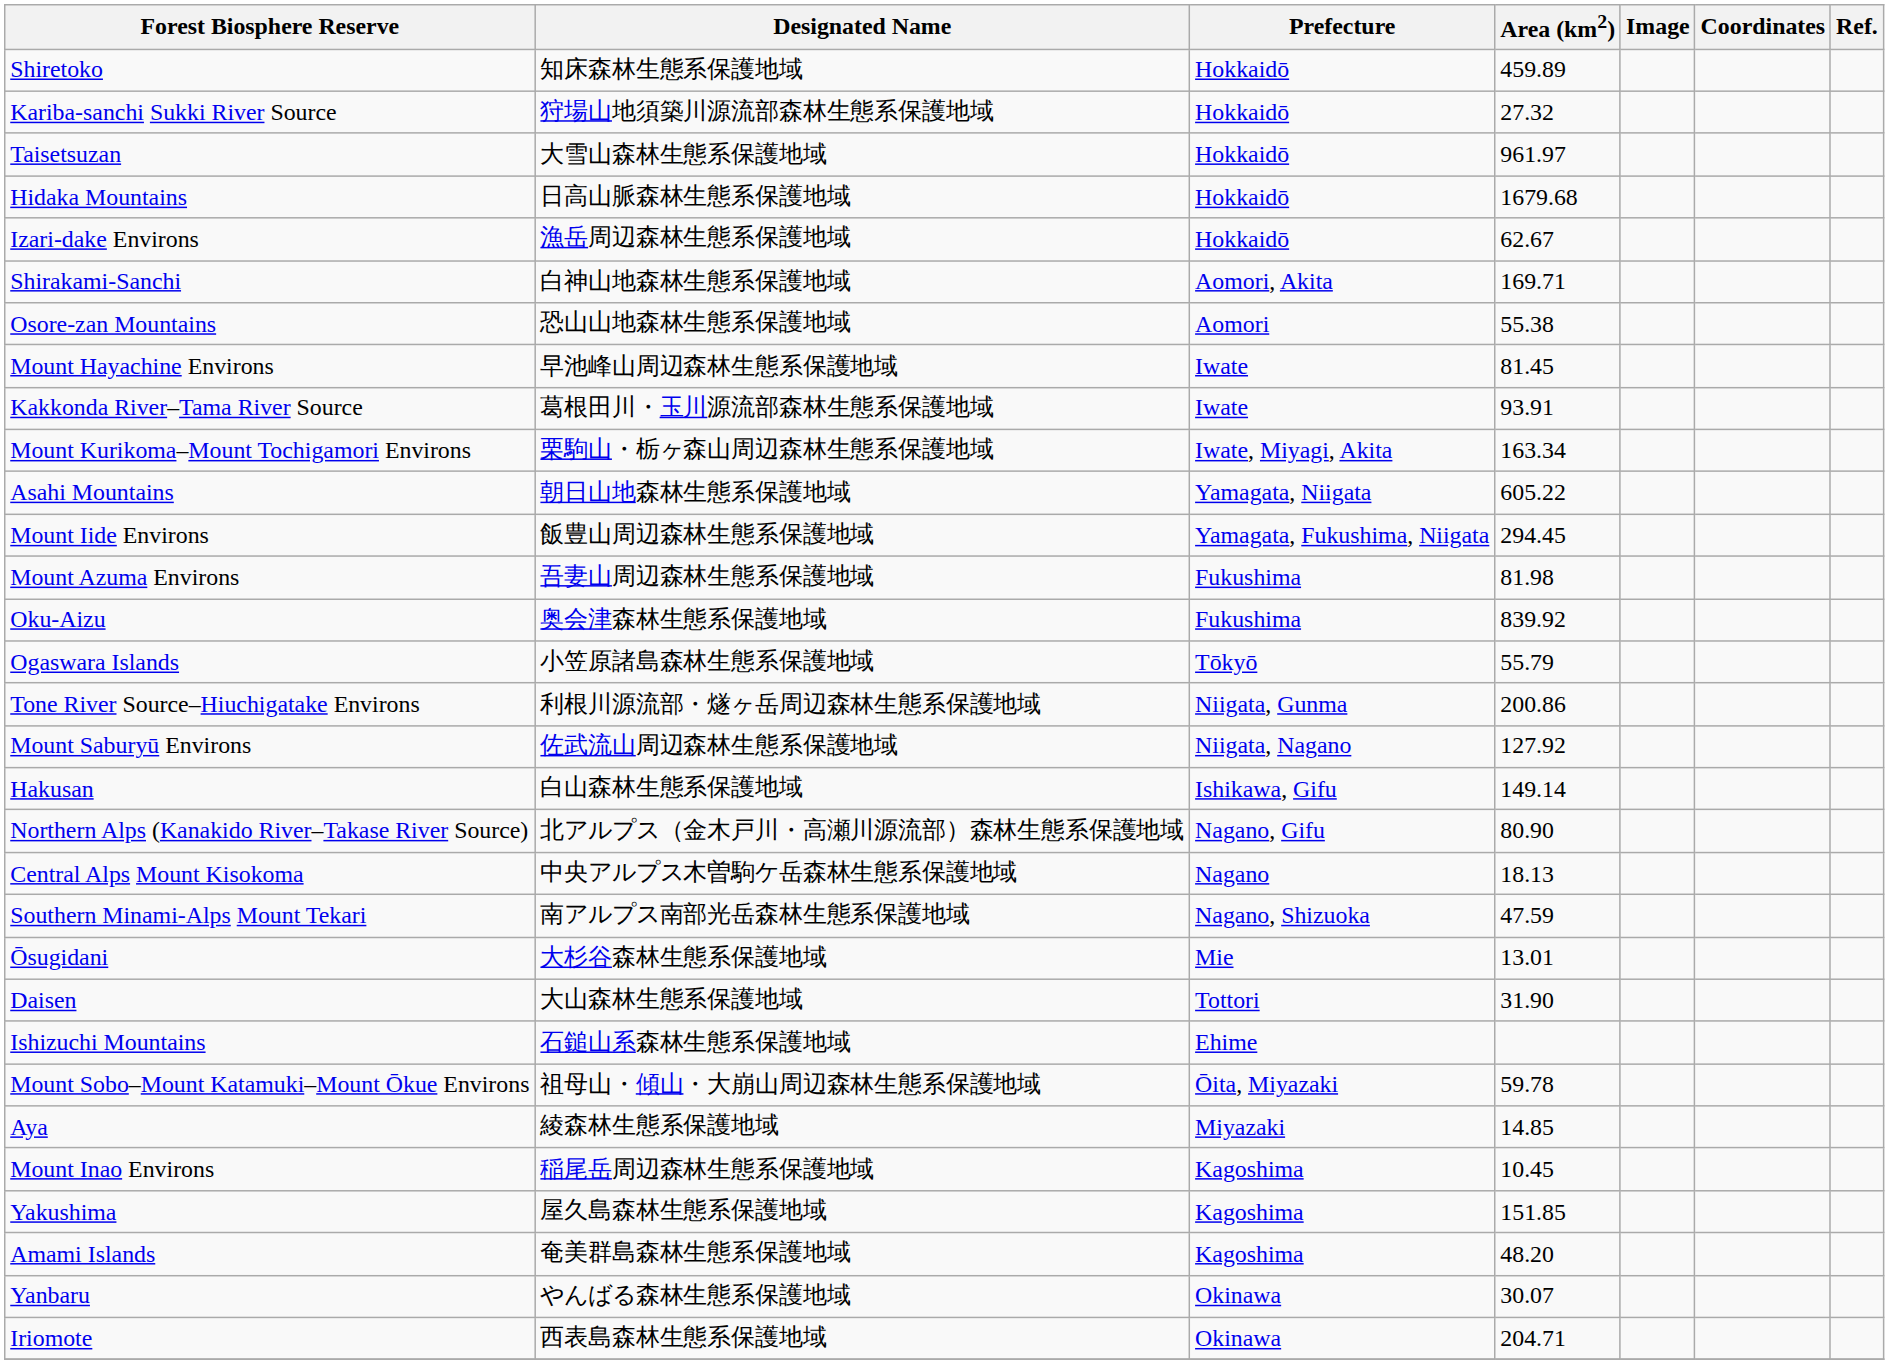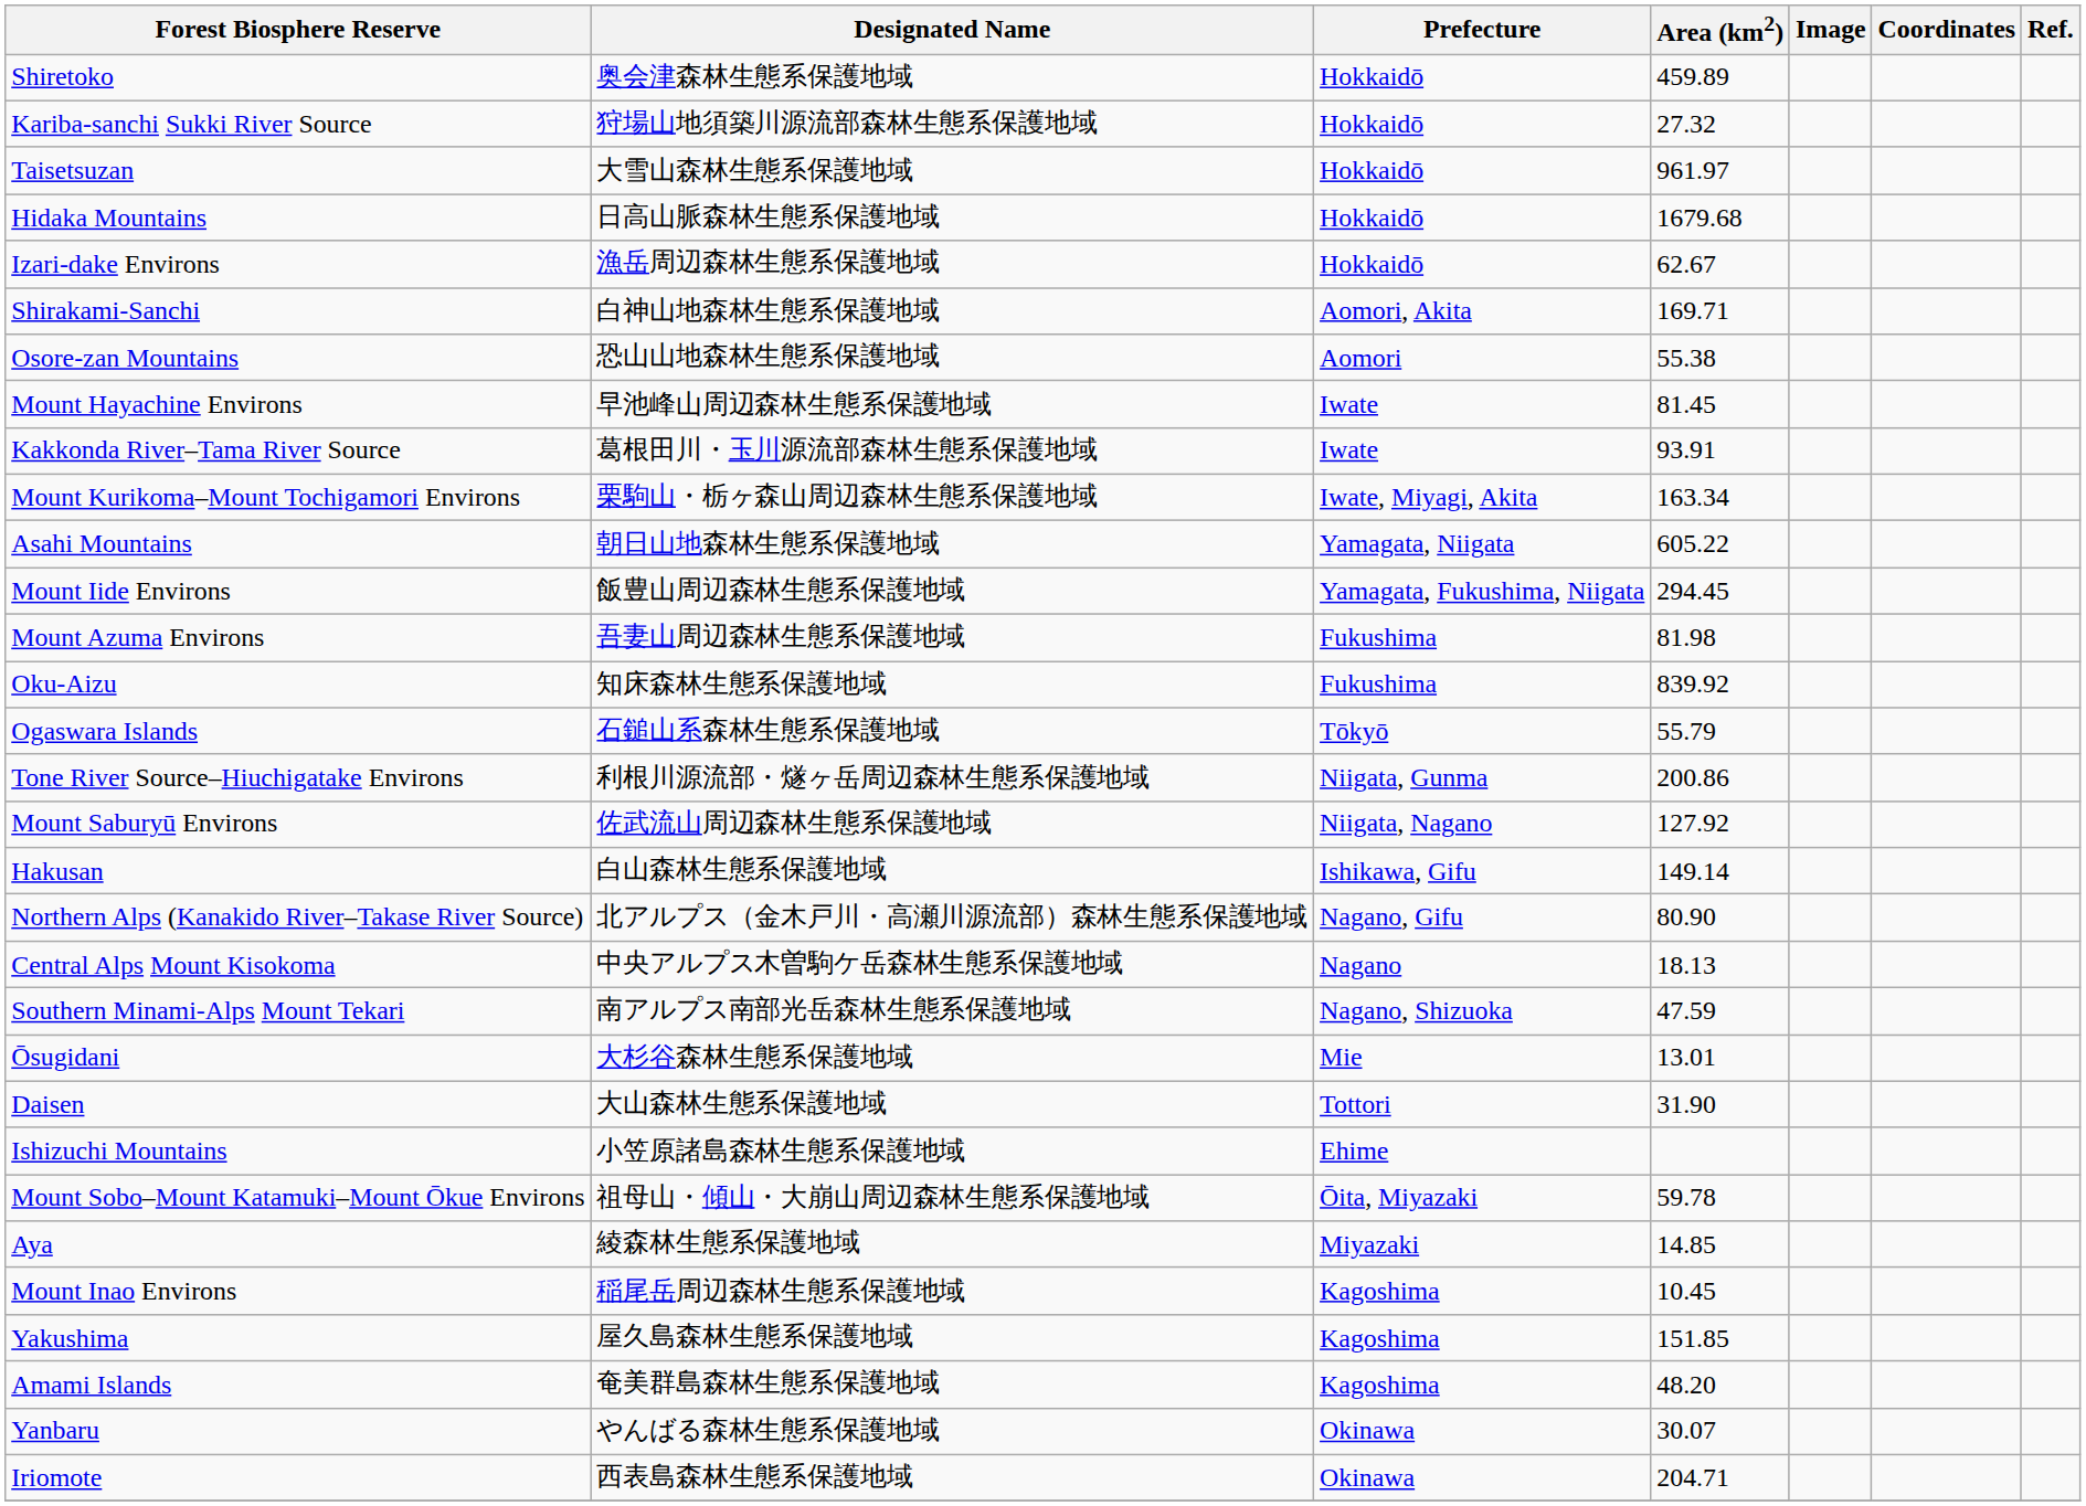 <table class="wikitable sortable">
 <tr>
 <th>Forest Biosphere Reserve</th>
 <th>Designated Name</th>
 <th>Prefecture</th>
 <th>Area (km<sup>2</sup>)</th>
 <th class="unsortable">Image</th>
 <th class="unsortable">Coordinates</th>
 <th class="unsortable">Ref.</th>
 </tr>
 <tr>
 <td><a href='#'>Shiretoko</a></td>
-<td>知床森林生態系保護地域</td>
+<td><a href='#'>奥会津</a>森林生態系保護地域</td>
 <td><a href='#'>Hokkaidō</a></td>
 <td>459.89</td>
 <td></td>
 <td></td>
 <td></td>
 </tr>
 <tr>
 <td><a href='#'>Kariba-sanchi</a> <a href='#'>Sukki River</a> Source</td>
 <td><a href='#'>狩場山</a>地須築川源流部森林生態系保護地域</td>
 <td><a href='#'>Hokkaidō</a></td>
 <td>27.32</td>
 <td></td>
 <td></td>
 <td></td>
 </tr>
 <tr>
 <td><a href='#'>Taisetsuzan</a></td>
 <td>大雪山森林生態系保護地域</td>
 <td><a href='#'>Hokkaidō</a></td>
 <td>961.97</td>
 <td></td>
 <td></td>
 <td></td>
 </tr>
 <tr>
 <td><a href='#'>Hidaka Mountains</a></td>
 <td>日高山脈森林生態系保護地域</td>
 <td><a href='#'>Hokkaidō</a></td>
 <td>1679.68</td>
 <td></td>
 <td></td>
 <td></td>
 </tr>
 <tr>
 <td><a href='#'>Izari-dake</a> Environs</td>
 <td><a href='#'>漁岳</a>周辺森林生態系保護地域</td>
 <td><a href='#'>Hokkaidō</a></td>
 <td>62.67</td>
 <td></td>
 <td></td>
 <td></td>
 </tr>
 <tr>
 <td><a href='#'>Shirakami-Sanchi</a></td>
 <td>白神山地森林生態系保護地域</td>
 <td><a href='#'>Aomori</a>, <a href='#'>Akita</a></td>
 <td>169.71</td>
 <td></td>
 <td></td>
 <td></td>
 </tr>
 <tr>
 <td><a href='#'>Osore-zan Mountains</a></td>
 <td>恐山山地森林生態系保護地域</td>
 <td><a href='#'>Aomori</a></td>
 <td>55.38</td>
 <td></td>
 <td></td>
 <td></td>
 </tr>
 <tr>
 <td><a href='#'>Mount Hayachine</a> Environs</td>
 <td>早池峰山周辺森林生態系保護地域</td>
 <td><a href='#'>Iwate</a></td>
 <td>81.45</td>
 <td></td>
 <td></td>
 <td></td>
 </tr>
 <tr>
 <td><a href='#'>Kakkonda River</a>–<a href='#'>Tama River</a> Source</td>
 <td>葛根田川・<a href='#'>玉川</a>源流部森林生態系保護地域</td>
 <td><a href='#'>Iwate</a></td>
 <td>93.91</td>
 <td></td>
 <td></td>
 <td></td>
 </tr>
 <tr>
 <td><a href='#'>Mount Kurikoma</a>–<a href='#'>Mount Tochigamori</a> Environs</td>
 <td><a href='#'>栗駒山</a>・栃ヶ森山周辺森林生態系保護地域</td>
 <td><a href='#'>Iwate</a>, <a href='#'>Miyagi</a>, <a href='#'>Akita</a></td>
 <td>163.34</td>
 <td></td>
 <td></td>
 <td></td>
 </tr>
 <tr>
 <td><a href='#'>Asahi Mountains</a></td>
 <td><a href='#'>朝日山地</a>森林生態系保護地域</td>
 <td><a href='#'>Yamagata</a>, <a href='#'>Niigata</a></td>
 <td>605.22</td>
 <td></td>
 <td></td>
 <td></td>
 </tr>
 <tr>
 <td><a href='#'>Mount Iide</a> Environs</td>
 <td>飯豊山周辺森林生態系保護地域</td>
 <td><a href='#'>Yamagata</a>, <a href='#'>Fukushima</a>, <a href='#'>Niigata</a></td>
 <td>294.45</td>
 <td></td>
 <td></td>
 <td></td>
 </tr>
 <tr>
 <td><a href='#'>Mount Azuma</a> Environs</td>
 <td><a href='#'>吾妻山</a>周辺森林生態系保護地域</td>
 <td><a href='#'>Fukushima</a></td>
 <td>81.98</td>
 <td></td>
 <td></td>
 <td></td>
 </tr>
 <tr>
 <td><a href='#'>Oku-Aizu</a></td>
-<td><a href='#'>奥会津</a>森林生態系保護地域</td>
+<td>知床森林生態系保護地域</td>
 <td><a href='#'>Fukushima</a></td>
 <td>839.92</td>
 <td></td>
 <td></td>
 <td></td>
 </tr>
 <tr>
 <td><a href='#'>Ogaswara Islands</a></td>
-<td>小笠原諸島森林生態系保護地域</td>
+<td><a href='#'>石鎚山系</a>森林生態系保護地域</td>
 <td><a href='#'>Tōkyō</a></td>
 <td>55.79</td>
 <td></td>
 <td></td>
 <td></td>
 </tr>
 <tr>
 <td><a href='#'>Tone River</a> Source–<a href='#'>Hiuchigatake</a> Environs</td>
 <td>利根川源流部・燧ヶ岳周辺森林生態系保護地域</td>
 <td><a href='#'>Niigata</a>, <a href='#'>Gunma</a></td>
 <td>200.86</td>
 <td></td>
 <td></td>
 <td></td>
 </tr>
 <tr>
 <td><a href='#'>Mount Saburyū</a> Environs</td>
 <td><a href='#'>佐武流山</a>周辺森林生態系保護地域</td>
 <td><a href='#'>Niigata</a>, <a href='#'>Nagano</a></td>
 <td>127.92</td>
 <td></td>
 <td></td>
 <td></td>
 </tr>
 <tr>
 <td><a href='#'>Hakusan</a></td>
 <td>白山森林生態系保護地域</td>
 <td><a href='#'>Ishikawa</a>, <a href='#'>Gifu</a></td>
 <td>149.14</td>
 <td></td>
 <td></td>
 <td></td>
 </tr>
 <tr>
 <td><a href='#'>Northern Alps</a> (<a href='#'>Kanakido River</a>–<a href='#'>Takase River</a> Source)</td>
 <td>北アルプス（金木戸川・高瀬川源流部）森林生態系保護地域</td>
 <td><a href='#'>Nagano</a>, <a href='#'>Gifu</a></td>
 <td>80.90</td>
 <td></td>
 <td></td>
 <td></td>
 </tr>
 <tr>
 <td><a href='#'>Central Alps</a> <a href='#'>Mount Kisokoma</a></td>
 <td>中央アルプス木曽駒ケ岳森林生態系保護地域</td>
 <td><a href='#'>Nagano</a></td>
 <td>18.13</td>
 <td></td>
 <td></td>
 <td></td>
 </tr>
 <tr>
 <td><a href='#'>Southern Minami-Alps</a> <a href='#'>Mount Tekari</a></td>
 <td>南アルプス南部光岳森林生態系保護地域</td>
 <td><a href='#'>Nagano</a>, <a href='#'>Shizuoka</a></td>
 <td>47.59</td>
 <td></td>
 <td></td>
 <td></td>
 </tr>
 <tr>
 <td><a href='#'>Ōsugidani</a></td>
 <td><a href='#'>大杉谷</a>森林生態系保護地域</td>
 <td><a href='#'>Mie</a></td>
 <td>13.01</td>
 <td></td>
 <td></td>
 <td></td>
 </tr>
 <tr>
 <td><a href='#'>Daisen</a></td>
 <td>大山森林生態系保護地域</td>
 <td><a href='#'>Tottori</a></td>
 <td>31.90</td>
 <td></td>
 <td></td>
 <td></td>
 </tr>
 <tr>
 <td><a href='#'>Ishizuchi Mountains</a></td>
-<td><a href='#'>石鎚山系</a>森林生態系保護地域</td>
+<td>小笠原諸島森林生態系保護地域</td>
 <td><a href='#'>Ehime</a></td>
 <td></td>
 <td></td>
 <td></td>
 <td></td>
 </tr>
 <tr>
 <td><a href='#'>Mount Sobo</a>–<a href='#'>Mount Katamuki</a>–<a href='#'>Mount Ōkue</a> Environs</td>
 <td>祖母山・<a href='#'>傾山</a>・大崩山周辺森林生態系保護地域</td>
 <td><a href='#'>Ōita</a>, <a href='#'>Miyazaki</a></td>
 <td>59.78</td>
 <td></td>
 <td></td>
 <td></td>
 </tr>
 <tr>
 <td><a href='#'>Aya</a></td>
 <td>綾森林生態系保護地域</td>
 <td><a href='#'>Miyazaki</a></td>
 <td>14.85</td>
 <td></td>
 <td></td>
 <td></td>
 </tr>
 <tr>
 <td><a href='#'>Mount Inao</a> Environs</td>
 <td><a href='#'>稲尾岳</a>周辺森林生態系保護地域</td>
 <td><a href='#'>Kagoshima</a></td>
 <td>10.45</td>
 <td></td>
 <td></td>
 <td></td>
 </tr>
 <tr>
 <td><a href='#'>Yakushima</a></td>
 <td>屋久島森林生態系保護地域</td>
 <td><a href='#'>Kagoshima</a></td>
 <td>151.85</td>
 <td></td>
 <td></td>
 <td></td>
 </tr>
 <tr>
 <td><a href='#'>Amami Islands</a></td>
 <td>奄美群島森林生態系保護地域</td>
 <td><a href='#'>Kagoshima</a></td>
 <td>48.20</td>
 <td></td>
 <td></td>
 <td></td>
 </tr>
 <tr>
 <td><a href='#'>Yanbaru</a></td>
 <td>やんばる森林生態系保護地域</td>
 <td><a href='#'>Okinawa</a></td>
 <td>30.07</td>
 <td></td>
 <td></td>
 <td></td>
 </tr>
 <tr>
 <td><a href='#'>Iriomote</a></td>
 <td>西表島森林生態系保護地域</td>
 <td><a href='#'>Okinawa</a></td>
 <td>204.71</td>
 <td></td>
 <td></td>
 <td></td>
 </tr>
 <tr>
 </tr>
 </table>
